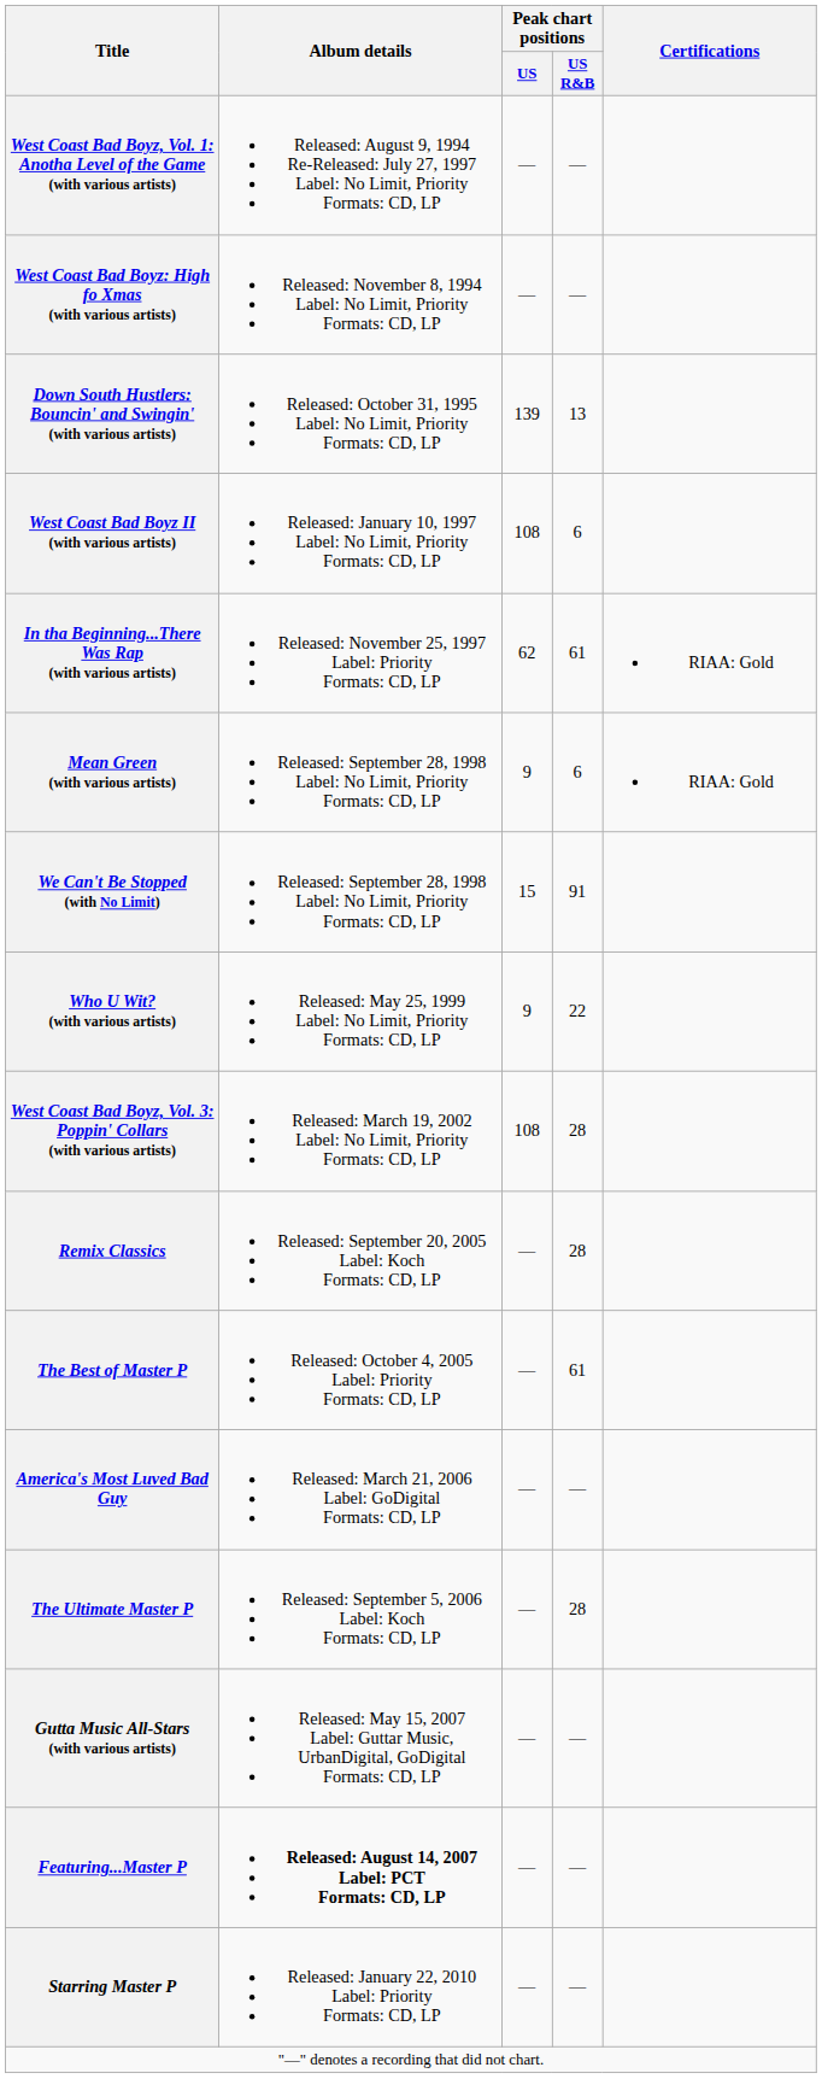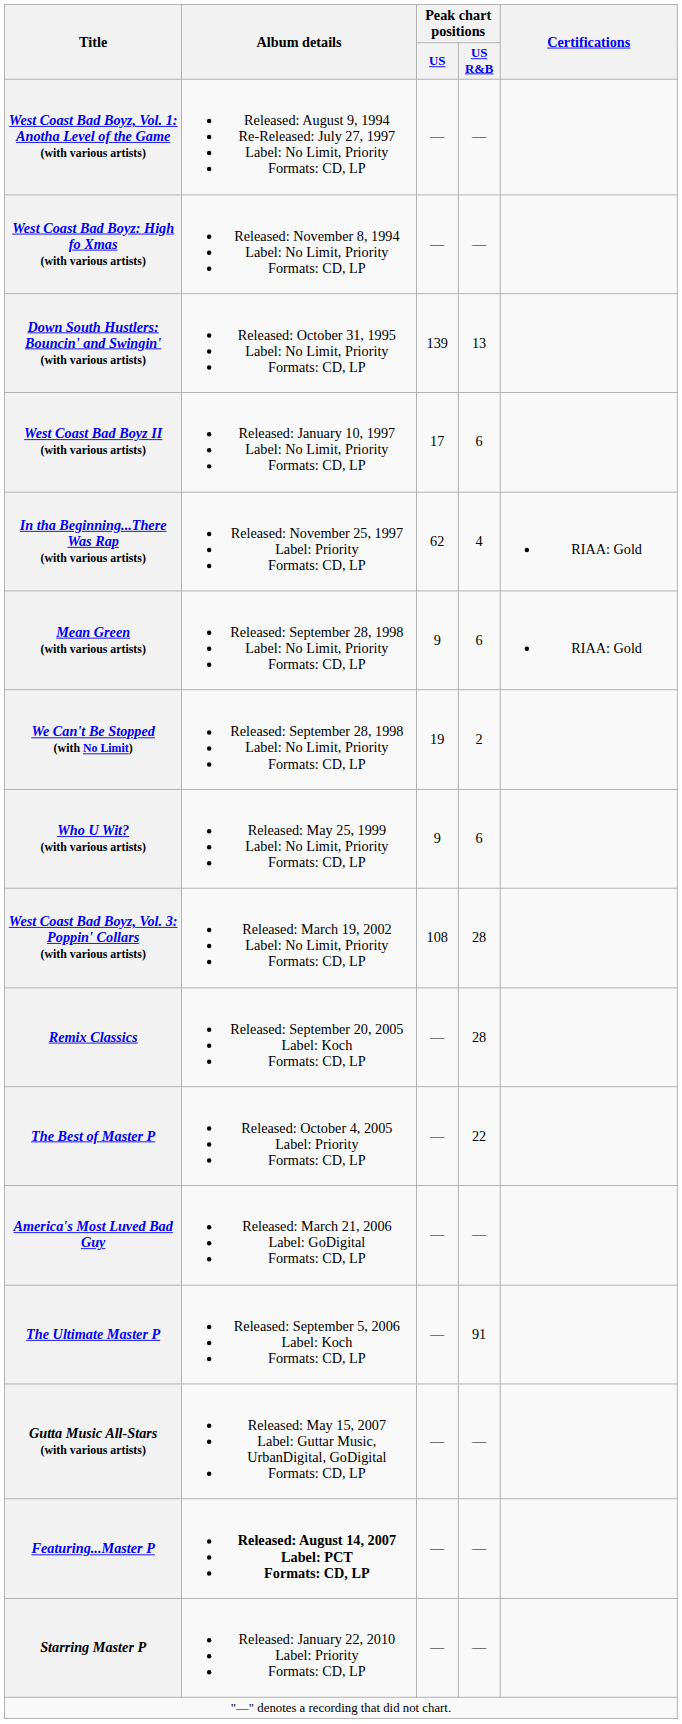 <table class="wikitable plainrowheaders" style="text-align:center;">
 <tr>
 <th scope="col" rowspan="2" style="width:12em;">Title</th>
 <th scope="col" rowspan="2" style="width:16em;">Album details</th>
 <th scope="col" colspan="2">Peak chart positions</th>
 <th scope="col" rowspan="2" style="width:12em;"><a href='#'>Certifications</a></th>
 </tr>
 <tr>
 <th scope="col" style="width:2.8em;font-size:90%;"><a href='#'>US</a><br></th>
 <th scope="col" style="width:2.8em;font-size:90%;"><a href='#'>US<br>R&B</a></th>
 </tr>
 <tr>
 <th scope="row"><em><a href='#'>West Coast Bad Boyz, Vol. 1: Anotha Level of the Game</a></em><br><small>(with various artists)</small></th>
 <td><br><ul><li>Released: August 9, 1994</li><li>Re-Released: July 27, 1997</li><li>Label: No Limit, Priority</li><li>Formats: CD, LP</li></ul></td>
 <td>—</td>
 <td>—</td>
 <td></td>
 </tr>
 <tr>
 <th scope="row"><em><a href='#'>West Coast Bad Boyz: High fo Xmas</a></em><br><small>(with various artists)</small></th>
 <td><br><ul><li>Released: November 8, 1994</li><li>Label: No Limit, Priority</li><li>Formats: CD, LP</li></ul></td>
 <td>—</td>
 <td>—</td>
 <td></td>
 </tr>
 <tr>
 <th scope="row"><em><a href='#'>Down South Hustlers: Bouncin' and Swingin'</a></em><br><small>(with various artists)</small></th>
 <td><br><ul><li>Released: October 31, 1995</li><li>Label: No Limit, Priority</li><li>Formats: CD, LP</li></ul></td>
 <td>139</td>
 <td>13</td>
 <td></td>
 </tr>
 <tr>
 <th scope="row"><em><a href='#'>West Coast Bad Boyz II</a></em><br><small>(with various artists)</small></th>
 <td><br><ul><li>Released: January 10, 1997</li><li>Label: No Limit, Priority</li><li>Formats: CD, LP</li></ul></td>
-<td>108</td>
+<td>17</td>
 <td>6</td>
 <td></td>
 </tr>
 <tr>
 <th scope="row"><em><a href='#'>In tha Beginning...There Was Rap</a></em><br><small>(with various artists)</small></th>
 <td><br><ul><li>Released: November 25, 1997</li><li>Label: Priority</li><li>Formats: CD, LP</li></ul></td>
 <td>62</td>
-<td>61</td>
+<td>4</td>
 <td><br><ul><li>RIAA: Gold</li></ul></td>
 </tr>
 <tr>
 <th scope="row"><em><a href='#'>Mean Green</a></em><br><small>(with various artists)</small></th>
 <td><br><ul><li>Released: September 28, 1998</li><li>Label: No Limit, Priority</li><li>Formats: CD, LP</li></ul></td>
 <td>9</td>
 <td>6</td>
 <td><br><ul><li>RIAA: Gold</li></ul></td>
 </tr>
 <tr>
 <th scope="row"><em><a href='#'>We Can't Be Stopped</a></em><br><small>(with <a href='#'>No Limit</a>)</small></th>
 <td><br><ul><li>Released: September 28, 1998</li><li>Label: No Limit, Priority</li><li>Formats: CD, LP</li></ul></td>
-<td>15</td>
-<td>91</td>
+<td>19</td>
+<td>2</td>
 <td></td>
 </tr>
 <tr>
 <th scope="row"><em><a href='#'>Who U Wit?</a></em><br><small>(with various artists)</small></th>
 <td><br><ul><li>Released: May 25, 1999</li><li>Label: No Limit, Priority</li><li>Formats: CD, LP</li></ul></td>
 <td>9</td>
-<td>22</td>
+<td>6</td>
 <td></td>
 </tr>
 <tr>
 <th scope="row"><em><a href='#'>West Coast Bad Boyz, Vol. 3: Poppin' Collars</a></em><br><small>(with various artists)</small></th>
 <td><br><ul><li>Released: March 19, 2002</li><li>Label: No Limit, Priority</li><li>Formats: CD, LP</li></ul></td>
 <td>108</td>
 <td>28</td>
 <td></td>
 </tr>
 <tr>
 <th scope="row"><em><a href='#'>Remix Classics</a></em></th>
 <td><br><ul><li>Released: September 20, 2005</li><li>Label: Koch</li><li>Formats: CD, LP</li></ul></td>
 <td>—</td>
 <td>28</td>
 <td></td>
 </tr>
 <tr>
 <th scope="row"><em><a href='#'>The Best of Master P</a></em></th>
 <td><br><ul><li>Released: October 4, 2005</li><li>Label: Priority</li><li>Formats: CD, LP</li></ul></td>
 <td>—</td>
-<td>61</td>
+<td>22</td>
 <td></td>
 </tr>
 <tr>
 <th scope="row"><em><a href='#'>America's Most Luved Bad Guy</a></em></th>
 <td><br><ul><li>Released: March 21, 2006</li><li>Label: GoDigital</li><li>Formats: CD, LP</li></ul></td>
 <td>—</td>
 <td>—</td>
 <td></td>
 </tr>
 <tr>
 <th scope="row"><em><a href='#'>The Ultimate Master P</a></em></th>
 <td><br><ul><li>Released: September 5, 2006</li><li>Label: Koch</li><li>Formats: CD, LP</li></ul></td>
 <td>—</td>
-<td>28</td>
+<td>91</td>
 <td></td>
 </tr>
 <tr>
 <th scope="row"><em>Gutta Music All-Stars</em><br><small>(with various artists)</small></th>
 <td><br><ul><li>Released: May 15, 2007</li><li>Label: Guttar Music, UrbanDigital, GoDigital</li><li>Formats: CD, LP</li></ul></td>
 <td>—</td>
 <td>—</td>
 <td></td>
 </tr>
 <tr>
 <th scope="row"><em><a href='#'>Featuring...Master P</a></em></th>
 <td><strong><br><ul><li>Released: August 14, 2007</li><li>Label: PCT</li><li>Formats: CD, LP</li></ul></strong></td>
 <td>—</td>
 <td>—</td>
 <td></td>
 </tr>
 <tr>
 <th scope="row"><em>Starring Master P</em></th>
 <td><br><ul><li>Released: January 22, 2010</li><li>Label: Priority</li><li>Formats: CD, LP</li></ul></td>
 <td>—</td>
 <td>—</td>
 <td></td>
 </tr>
 <tr>
 <td colspan="5" style="font-size:90%">"—" denotes a recording that did not chart.</td>
 </tr>
 </table>
